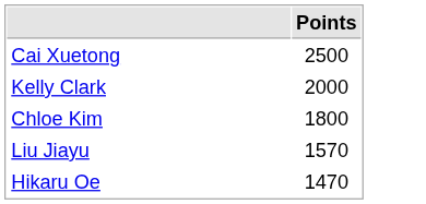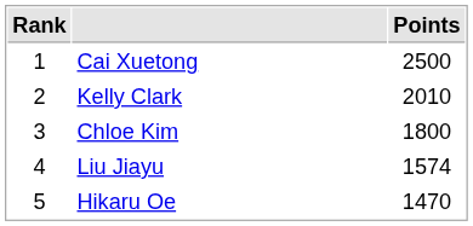 <table cellspacing="1" cellpadding="3" style="border:1px solid #aaa; font-size:90%;">
 <tr style="background:#e4e4e4;">
+<th style="border-bottom:1px solid #aaa; width:10px;">Rank</th>
 <th style="border-bottom:1px solid #aaa; width:200px;"></th>
 <th style="border-bottom:1px solid #aaa; width:20px;">Points</th>
 </tr>
 <tr>
+<td align=center>1</td>
 <td> <a href='#'>Cai Xuetong</a></td>
 <td align=center>2500</td>
 </tr>
 <tr>
+<td align=center>2</td>
 <td> <a href='#'>Kelly Clark</a></td>
-<td align=center>2000</td>
+<td align=center>2010</td>
 </tr>
 <tr>
+<td align=center>3</td>
 <td> <a href='#'>Chloe Kim</a></td>
 <td align=center>1800</td>
 </tr>
 <tr>
+<td align=center>4</td>
 <td> <a href='#'>Liu Jiayu</a></td>
-<td align=center>1570</td>
+<td align=center>1574</td>
 </tr>
 <tr>
+<td align=center>5</td>
 <td> <a href='#'>Hikaru Oe</a></td>
 <td align=center>1470</td>
 </tr>
 </table>
